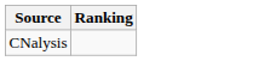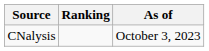 <table class="wikitable" style="text-align:center">
 <tr>
 <th>Source</th>
 <th>Ranking</th>
+<th>As of</th>
 </tr>
 <tr>
 <td align=left>CNalysis</td>
 <td></td>
+<td>October 3, 2023</td>
 </tr>
 </table>
